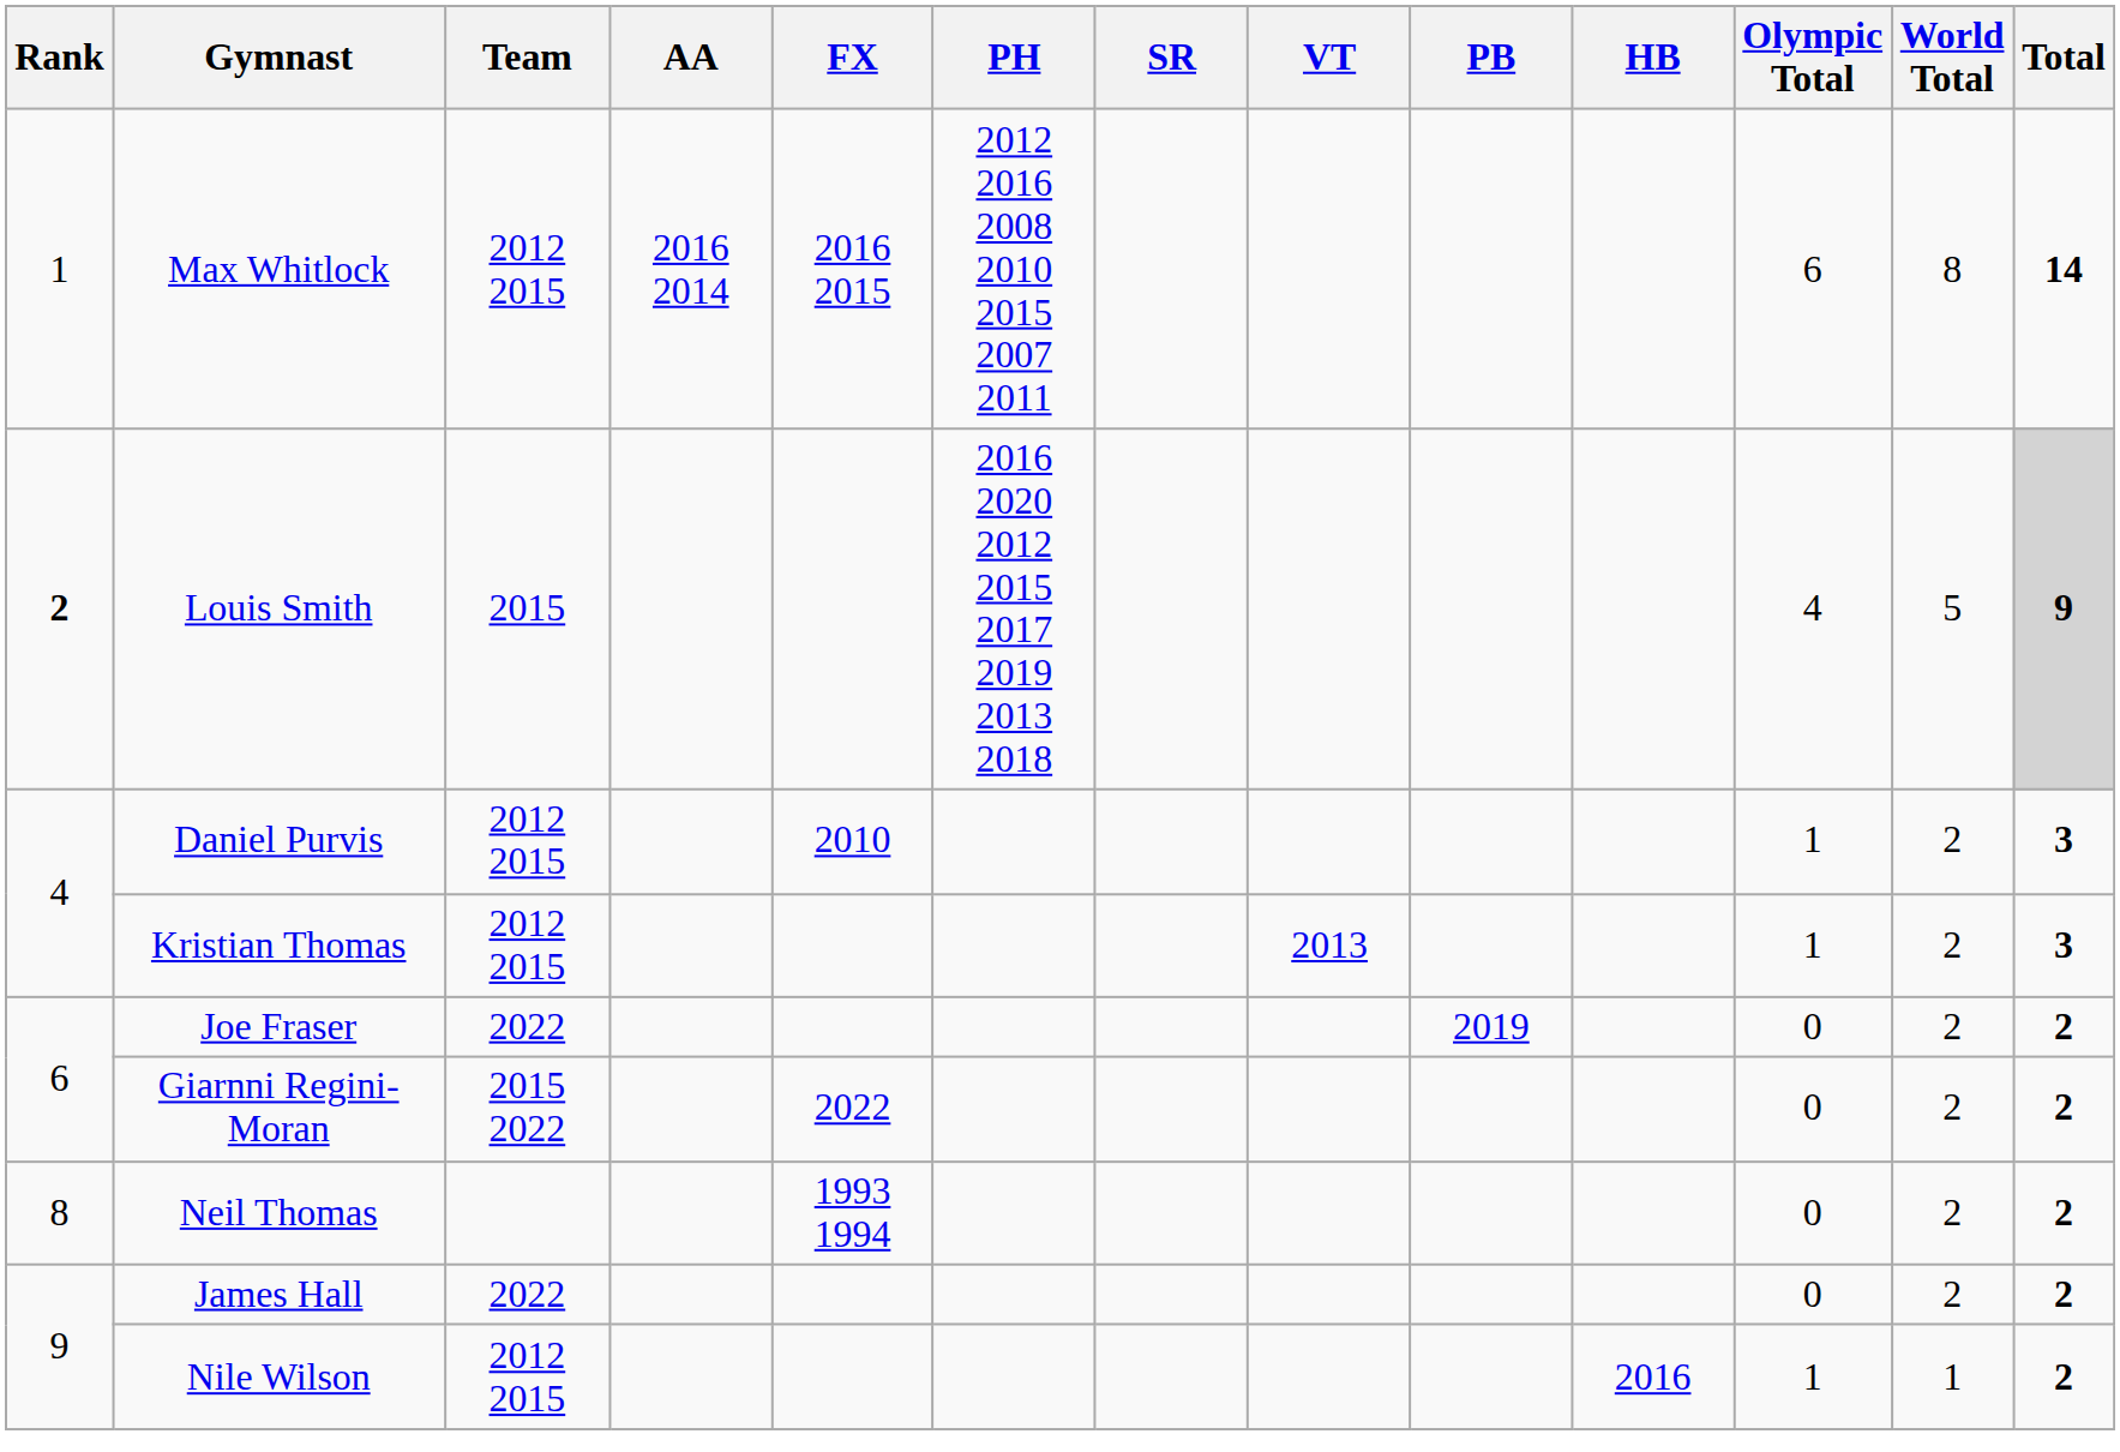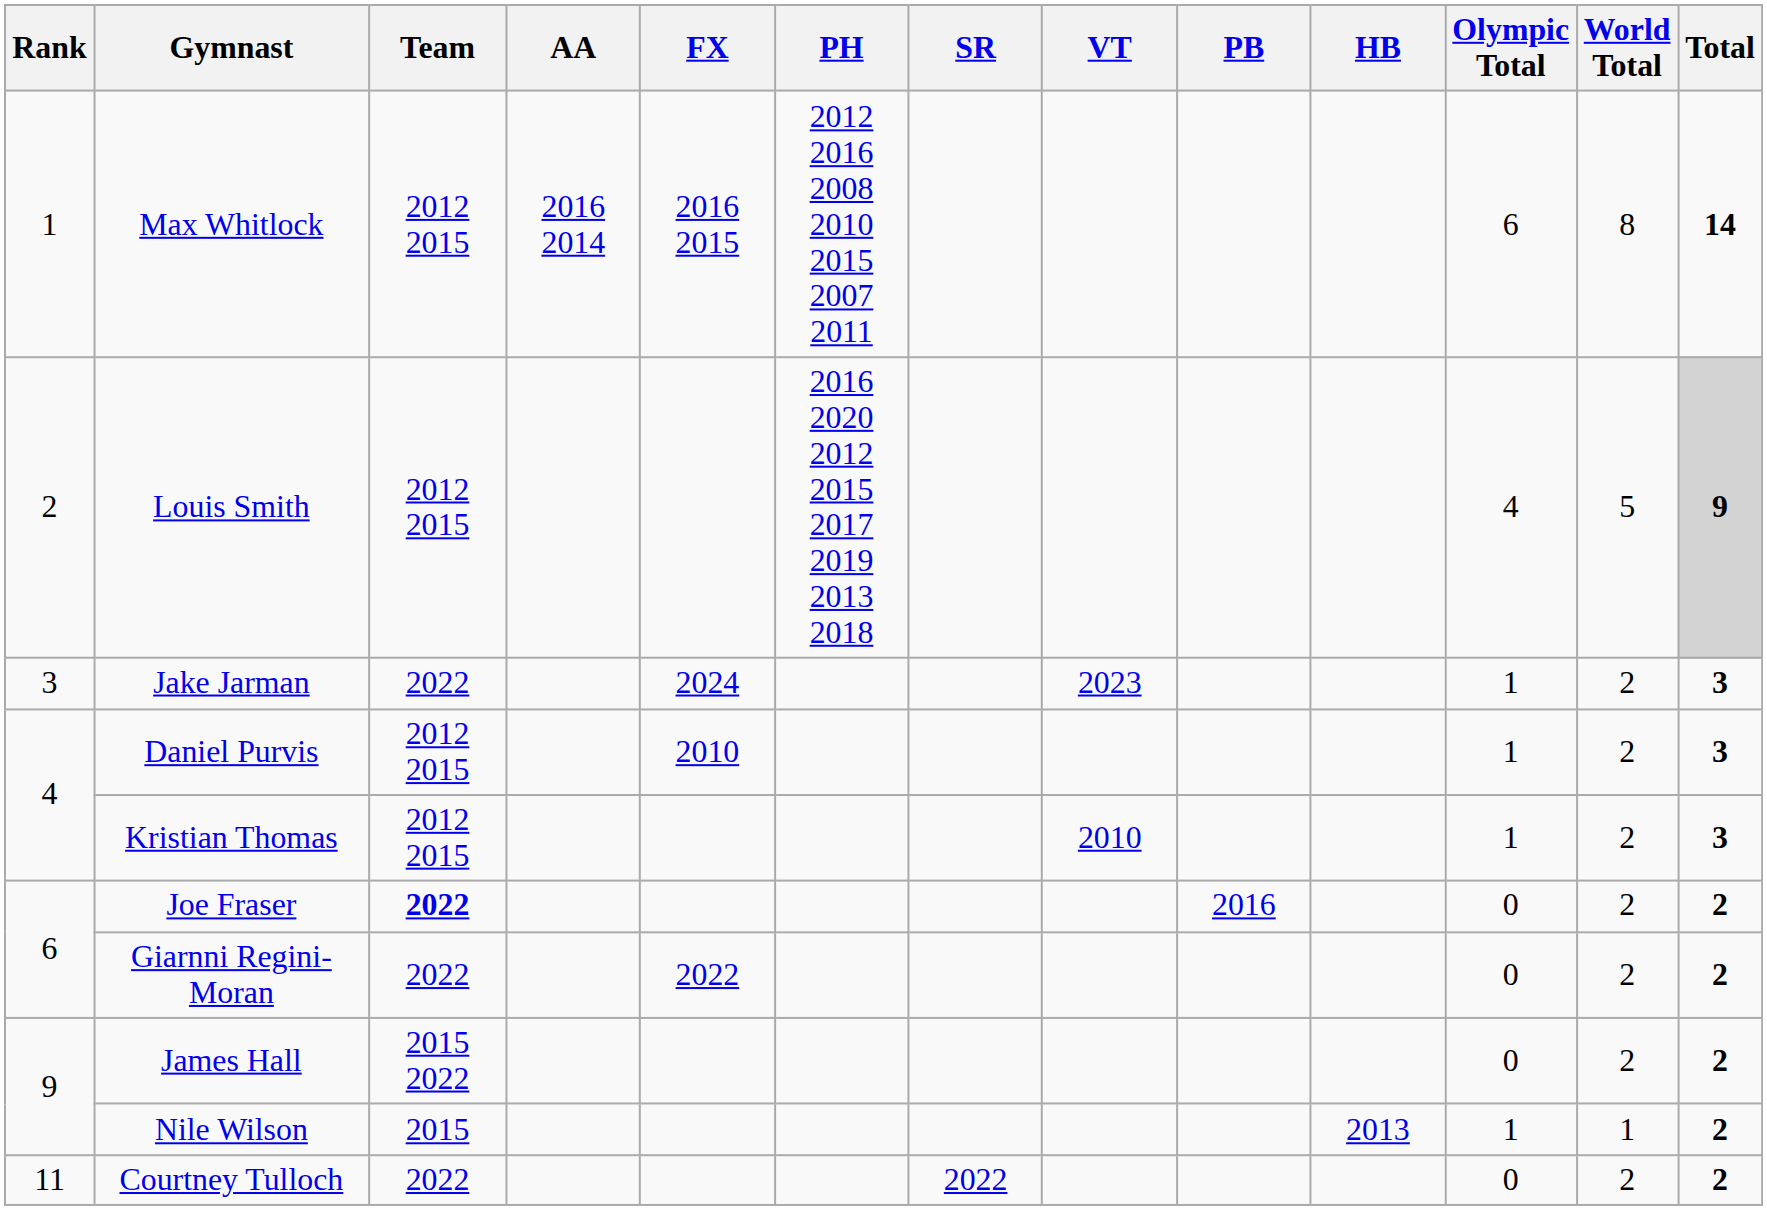 <table class="wikitable sortable" width=100% style="text-align:center;">
 <tr>
 <th style="width:1.8em;">Rank</th>
 <th style="width:10em;" class=unsortable>Gymnast</th>
 <th style="width:4.5em;">Team</th>
 <th style="width:4.5em;">AA</th>
 <th style="width:4.5em;"><a href='#'>FX</a></th>
 <th style="width:4.5em;"><a href='#'>PH</a></th>
 <th style="width:4.5em;"><a href='#'>SR</a></th>
 <th style="width:4.5em;"><a href='#'>VT</a></th>
 <th style="width:4.5em;"><a href='#'>PB</a></th>
 <th style="width:4.5em;"><a href='#'>HB</a></th>
 <th style="width:1.8em;"><a href='#'>Olympic</a> Total</th>
 <th style="width:1.8em;"><a href='#'>World</a> Total</th>
 <th style="width:1.8em;">Total</th>
 </tr>
 <tr>
 <td>1</td>
 <td><a href='#'>Max Whitlock</a></td>
 <td> <a href='#'>2012</a><br> <a href='#'>2015</a></td>
 <td> <a href='#'>2016</a><br> <a href='#'>2014</a></td>
 <td> <a href='#'>2016</a><br> <a href='#'>2015</a></td>
 <td> <a href='#'>2012</a><br> <a href='#'>2016</a><br> <a href='#'>2008</a><br> <a href='#'>2010</a><br> <a href='#'>2015</a><br> <a href='#'>2007</a><br> <a href='#'>2011</a></td>
 <td></td>
 <td></td>
 <td></td>
 <td></td>
 <td>6</td>
 <td>8</td>
 <td><strong>14</strong></td>
 </tr>
 <tr>
-<td><strong>2</strong></td>
+<td>2</td>
 <td><a href='#'>Louis Smith</a></td>
-<td> <a href='#'>2015</a></td>
+<td> <a href='#'>2012</a><br> <a href='#'>2015</a></td>
 <td></td>
 <td></td>
 <td> <a href='#'>2016</a><br> <a href='#'>2020</a><br> <a href='#'>2012</a><br> <a href='#'>2015</a><br> <a href='#'>2017</a><br> <a href='#'>2019</a><br> <a href='#'>2013</a><br> <a href='#'>2018</a></td>
 <td></td>
 <td></td>
 <td></td>
 <td></td>
 <td>4</td>
 <td>5</td>
 <td style="background: lightgrey;"><strong>9</strong></td>
+</tr>
+<tr>
+<td>3</td>
+<td><a href='#'>Jake Jarman</a></td>
+<td> <a href='#'>2022</a></td>
+<td></td>
+<td> <a href='#'>2024</a></td>
+<td></td>
+<td></td>
+<td> <a href='#'>2023</a></td>
+<td></td>
+<td></td>
+<td>1</td>
+<td>2</td>
+<td><strong>3</strong></td>
 </tr>
 <tr>
 <td rowspan="2">4</td>
 <td><a href='#'>Daniel Purvis</a></td>
 <td> <a href='#'>2012</a><br> <a href='#'>2015</a></td>
 <td></td>
 <td> <a href='#'>2010</a></td>
 <td></td>
 <td></td>
 <td></td>
 <td></td>
 <td></td>
 <td>1</td>
 <td>2</td>
 <td><strong>3</strong></td>
 </tr>
 <tr>
 <td><a href='#'>Kristian Thomas</a></td>
 <td> <a href='#'>2012</a><br> <a href='#'>2015</a></td>
 <td></td>
 <td></td>
 <td></td>
 <td></td>
-<td> <a href='#'>2013</a></td>
+<td> <a href='#'>2010</a></td>
 <td></td>
 <td></td>
 <td>1</td>
 <td>2</td>
 <td><strong>3</strong></td>
 </tr>
 <tr>
 <td rowspan="2">6</td>
 <td><a href='#'>Joe Fraser</a></td>
-<td> <a href='#'>2022</a></td>
+<td><strong> <a href='#'>2022</a></strong></td>
 <td></td>
 <td></td>
 <td></td>
 <td></td>
 <td></td>
-<td> <a href='#'>2019</a></td>
+<td> <a href='#'>2016</a></td>
 <td></td>
 <td>0</td>
 <td>2</td>
 <td><strong>2</strong></td>
 </tr>
 <tr>
 <td><a href='#'>Giarnni Regini-Moran</a></td>
-<td> <a href='#'>2015</a><br> <a href='#'>2022</a></td>
+<td> <a href='#'>2022</a></td>
 <td></td>
 <td> <a href='#'>2022</a></td>
 <td></td>
 <td></td>
 <td></td>
 <td></td>
 <td></td>
 <td>0</td>
 <td>2</td>
 <td><strong>2</strong></td>
 </tr>
 <tr>
-<td>8</td>
-<td><a href='#'>Neil Thomas</a></td>
-<td></td>
-<td></td>
-<td> <a href='#'>1993</a><br> <a href='#'>1994</a></td>
-<td></td>
-<td></td>
-<td></td>
-<td></td>
-<td></td>
-<td>0</td>
-<td>2</td>
-<td><strong>2</strong></td>
-</tr>
-<tr>
 <td rowspan="2">9</td>
 <td><a href='#'>James Hall</a></td>
-<td> <a href='#'>2022</a></td>
+<td> <a href='#'>2015</a><br> <a href='#'>2022</a></td>
 <td></td>
 <td></td>
 <td></td>
 <td></td>
 <td></td>
 <td></td>
 <td></td>
 <td>0</td>
 <td>2</td>
 <td><strong>2</strong></td>
 </tr>
 <tr>
 <td><a href='#'>Nile Wilson</a></td>
-<td> <a href='#'>2012</a><br> <a href='#'>2015</a></td>
+<td> <a href='#'>2015</a></td>
 <td></td>
 <td></td>
 <td></td>
 <td></td>
 <td></td>
 <td></td>
-<td> <a href='#'>2016</a></td>
+<td> <a href='#'>2013</a></td>
 <td>1</td>
 <td>1</td>
 <td><strong>2</strong></td>
 </tr>
+<tr>
+<td>11</td>
+<td><a href='#'>Courtney Tulloch</a></td>
+<td> <a href='#'>2022</a></td>
+<td></td>
+<td></td>
+<td></td>
+<td> <a href='#'>2022</a></td>
+<td></td>
+<td></td>
+<td></td>
+<td>0</td>
+<td>2</td>
+<td><strong>2</strong></td>
+</tr>
 </table>
